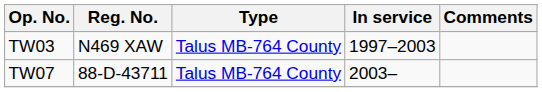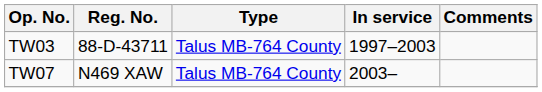 <table class="wikitable">
 <tr>
 <th>Op. No.</th>
 <th>Reg. No.</th>
 <th>Type</th>
 <th>In service</th>
 <th>Comments</th>
 </tr>
 <tr>
 <td>TW03</td>
-<td>N469 XAW</td>
+<td>88-D-43711</td>
 <td><a href='#'>Talus MB-764 County</a></td>
 <td>1997–2003</td>
 <td></td>
 </tr>
 <tr>
 <td>TW07</td>
-<td>88-D-43711</td>
+<td>N469 XAW</td>
 <td><a href='#'>Talus MB-764 County</a></td>
 <td>2003–</td>
 <td></td>
 </tr>
 <tr>
 </tr>
 </table>
